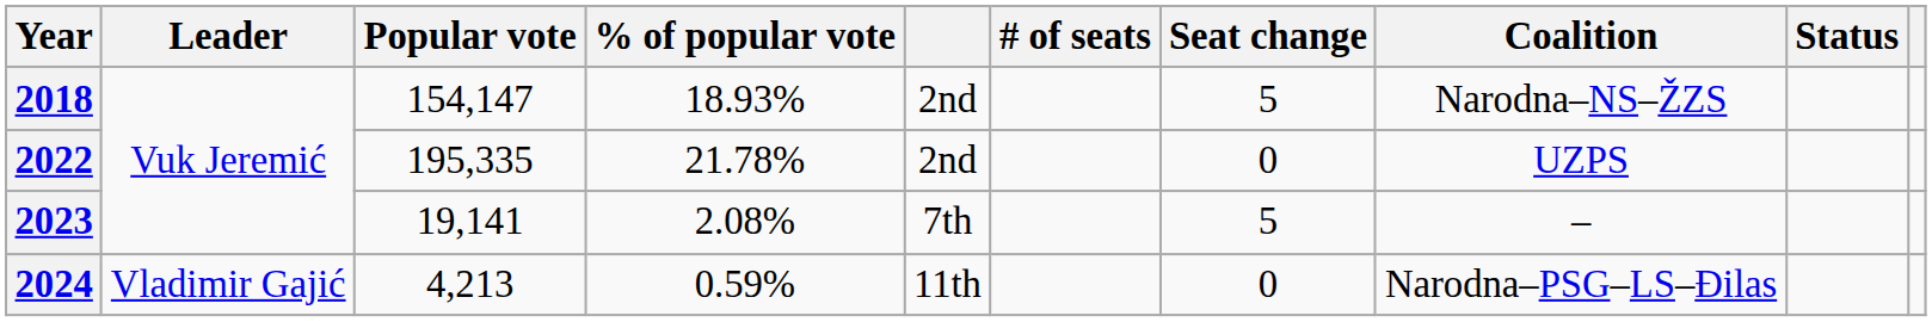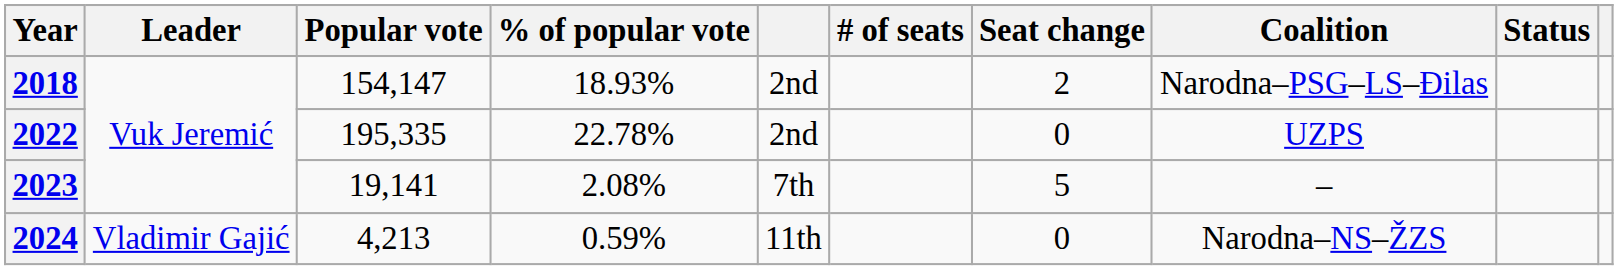 <table class="wikitable" style="text-align:center">
 <tr>
 <th>Year</th>
 <th>Leader</th>
 <th>Popular vote</th>
 <th>% of popular vote</th>
 <th></th>
 <th># of seats</th>
 <th>Seat change</th>
 <th>Coalition</th>
 <th>Status</th>
 <th></th>
 </tr>
 <tr>
 <th><a href='#'>2018</a></th>
 <td rowspan="3"><a href='#'>Vuk Jeremić</a></td>
 <td>154,147</td>
 <td>18.93%</td>
 <td> 2nd</td>
 <td></td>
-<td> 5</td>
-<td>Narodna–<a href='#'>NS</a>–<a href='#'>ŽZS</a></td>
+<td> 2</td>
+<td>Narodna–<a href='#'>PSG</a>–<a href='#'>LS</a>–<a href='#'>Đilas</a></td>
 <td></td>
 <td></td>
 </tr>
 <tr>
 <th><a href='#'>2022</a></th>
 <td>195,335</td>
-<td>21.78%</td>
+<td>22.78%</td>
 <td> 2nd</td>
 <td></td>
 <td> 0</td>
 <td><a href='#'>UZPS</a></td>
 <td></td>
 <td></td>
 </tr>
 <tr>
 <th><a href='#'>2023</a></th>
 <td>19,141</td>
 <td>2.08%</td>
 <td> 7th</td>
 <td></td>
 <td> 5</td>
 <td>–</td>
 <td></td>
 <td></td>
 </tr>
 <tr>
 <th><a href='#'>2024</a></th>
 <td><a href='#'>Vladimir Gajić</a></td>
 <td>4,213</td>
 <td>0.59%</td>
 <td> 11th</td>
 <td></td>
 <td> 0</td>
-<td>Narodna–<a href='#'>PSG</a>–<a href='#'>LS</a>–<a href='#'>Đilas</a></td>
+<td>Narodna–<a href='#'>NS</a>–<a href='#'>ŽZS</a></td>
 <td></td>
 <td></td>
 </tr>
 </table>
